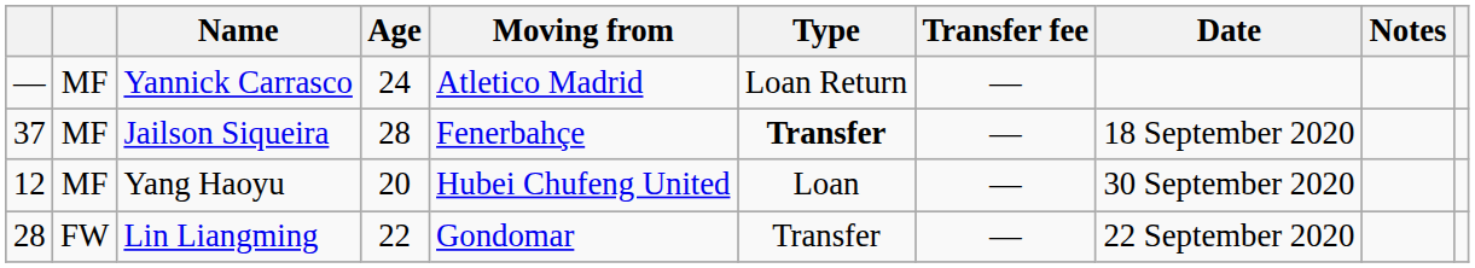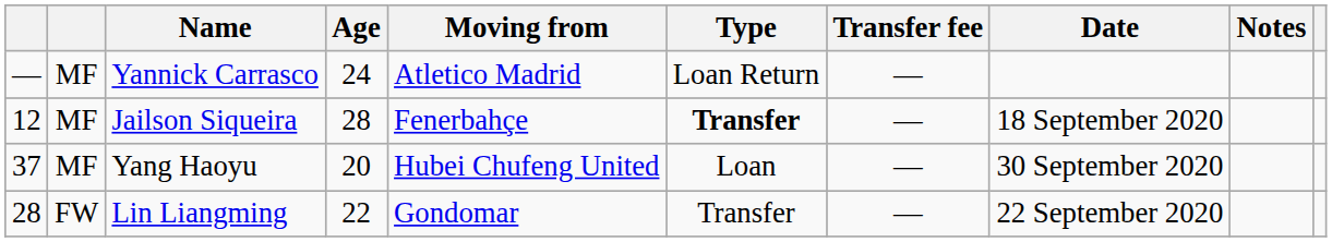 <table class="wikitable" style="text-align: center ">
 <tr>
 <th></th>
 <th></th>
 <th>Name</th>
 <th>Age</th>
 <th>Moving from</th>
 <th>Type</th>
 <th>Transfer fee</th>
 <th>Date</th>
 <th>Notes</th>
 <th></th>
 </tr>
 <tr>
 <td>—</td>
 <td>MF</td>
 <td align="left"> <a href='#'>Yannick Carrasco</a></td>
 <td>24</td>
 <td align="left"> <a href='#'>Atletico Madrid</a></td>
 <td>Loan Return</td>
 <td>—</td>
 <td></td>
 <td></td>
 <td></td>
 </tr>
 <tr>
-<td>37</td>
+<td>12</td>
 <td>MF</td>
 <td align="left"> <a href='#'>Jailson Siqueira</a></td>
 <td>28</td>
 <td align="left"> <a href='#'>Fenerbahçe</a></td>
 <td><strong>Transfer</strong></td>
 <td>—</td>
 <td>18 September 2020</td>
 <td></td>
 <td></td>
 </tr>
 <tr>
-<td>12</td>
+<td>37</td>
 <td>MF</td>
 <td align="left"> Yang Haoyu</td>
 <td>20</td>
 <td align="left"> <a href='#'>Hubei Chufeng United</a></td>
 <td>Loan</td>
 <td>—</td>
 <td>30 September 2020</td>
 <td></td>
 <td></td>
 </tr>
 <tr>
 <td>28</td>
 <td>FW</td>
 <td align="left"> <a href='#'>Lin Liangming</a></td>
 <td>22</td>
 <td align="left"> <a href='#'>Gondomar</a></td>
 <td>Transfer</td>
 <td>—</td>
 <td>22 September 2020</td>
 <td></td>
 <td></td>
 </tr>
 </table>
